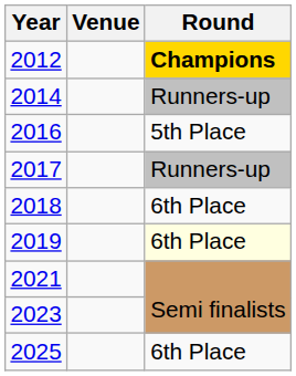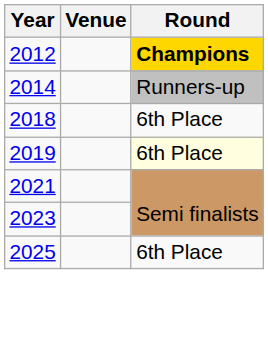 <table class="wikitable">
 <tr>
 <th>Year</th>
 <th>Venue</th>
 <th>Round</th>
 </tr>
 <tr>
 <td><a href='#'>2012</a></td>
 <td></td>
 <td style="background:gold;"><strong>Champions</strong></td>
 </tr>
 <tr>
 <td><a href='#'>2014</a></td>
-<td></td>
-<td style="background:silver;">Runners-up</td>
-</tr>
-<tr>
-<td><a href='#'>2016</a></td>
-<td></td>
-<td>5th Place</td>
-</tr>
-<tr>
-<td><a href='#'>2017</a></td>
 <td></td>
 <td style="background:silver;">Runners-up</td>
 </tr>
 <tr>
 <td><a href='#'>2018</a></td>
 <td></td>
 <td>6th Place</td>
 </tr>
 <tr>
 <td><a href='#'>2019</a></td>
 <td></td>
 <td style="background: lightyellow;">6th Place</td>
 </tr>
 <tr>
 <td><a href='#'>2021</a></td>
 <td></td>
 <td rowspan="2" style="background:#c96;"><br>Semi finalists</td>
 </tr>
 <tr>
 <td><a href='#'>2023</a></td>
 <td></td>
 </tr>
 <tr>
 <td><a href='#'>2025</a></td>
 <td></td>
 <td>6th Place</td>
 </tr>
 </table>
